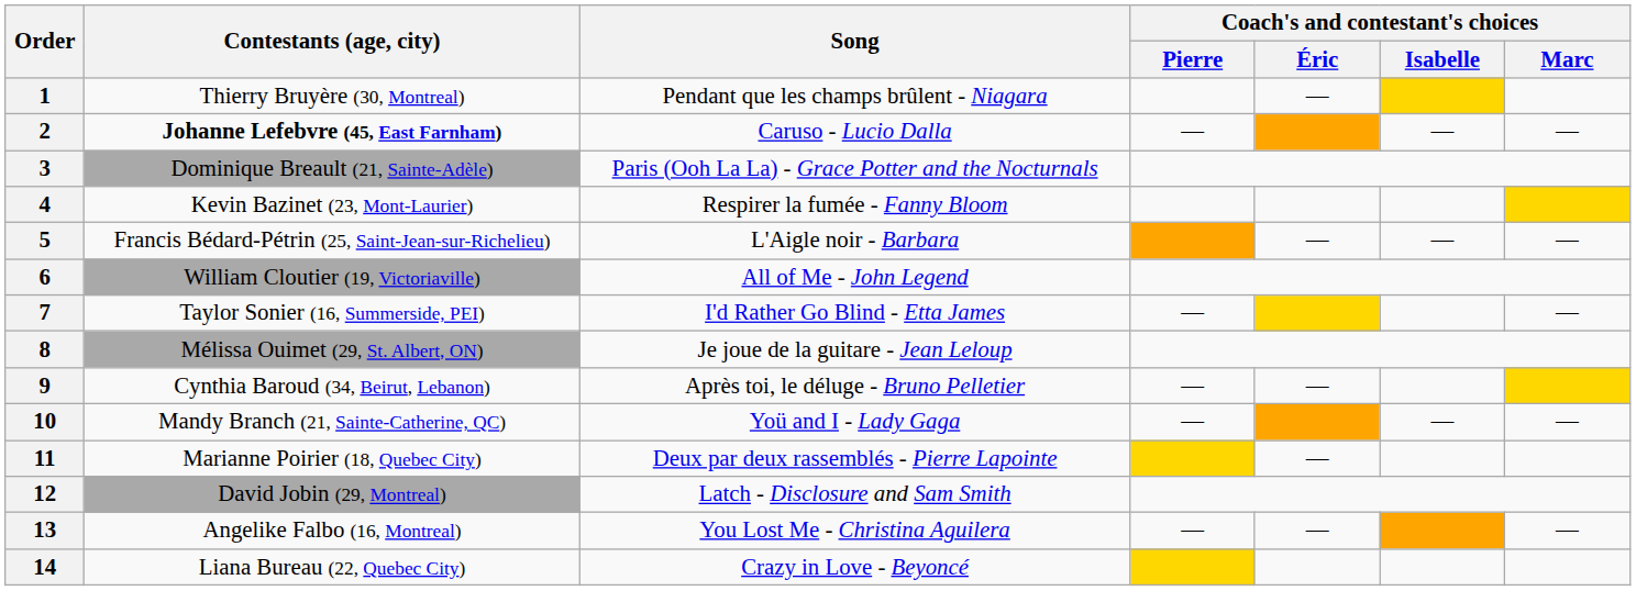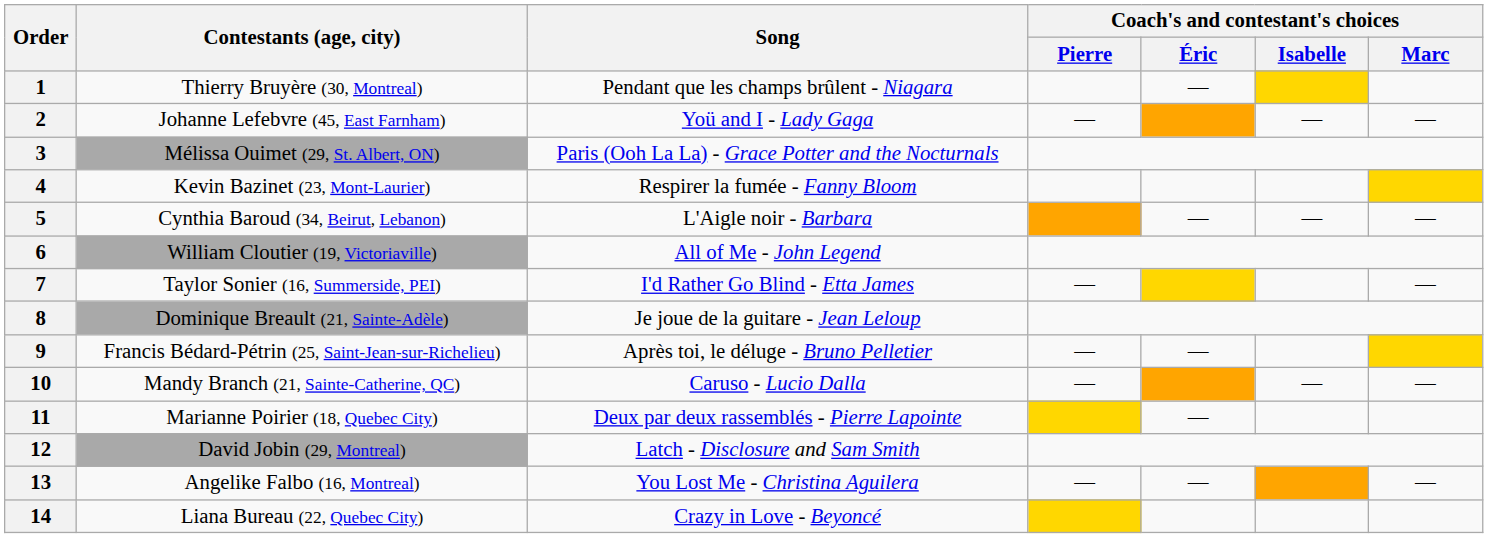 <table class="wikitable plainrowheaders"  style="text-align:center; width:90%;">
 <tr>
 <th scope="col" rowspan="2">Order</th>
 <th scope="col" rowspan="2">Contestants (age, city)</th>
 <th scope="col" rowspan="2">Song</th>
 <th colspan="4">Coach's and contestant's choices</th>
 </tr>
 <tr>
 <th style="width:5em;"><a href='#'>Pierre</a></th>
 <th style="width:5em;"><a href='#'>Éric</a></th>
 <th style="width:5em;"><a href='#'>Isabelle</a></th>
 <th style="width:5em;"><a href='#'>Marc</a></th>
 </tr>
 <tr>
 <th scope=col>1</th>
 <td>Thierry Bruyère <small>(30, <a href='#'>Montreal</a>)</small></td>
 <td>Pendant que les champs brûlent - <em><a href='#'>Niagara</a></em></td>
 <td></td>
 <td>—</td>
 <td style="background:gold;text-align:center;"></td>
 <td></td>
 </tr>
 <tr>
 <th scope=col>2</th>
-<td><strong>Johanne Lefebvre <small>(45, <a href='#'>East Farnham</a>)</small></strong></td>
-<td><a href='#'>Caruso</a> - <em><a href='#'>Lucio Dalla</a></em></td>
+<td>Johanne Lefebvre <small>(45, <a href='#'>East Farnham</a>)</small></td>
+<td><a href='#'>Yoü and I</a> - <em><a href='#'>Lady Gaga</a></em></td>
 <td>—</td>
 <td style="background:orange;text-align:center;"></td>
 <td>—</td>
 <td>—</td>
 </tr>
 <tr>
 <th scope=col>3</th>
-<td style="background:darkgrey;text-align:center;">Dominique Breault <small>(21, <a href='#'>Sainte-Adèle</a>)</small></td>
+<td style="background:darkgrey;text-align:center;">Mélissa Ouimet <small>(29, <a href='#'>St. Albert, ON</a>)</small></td>
 <td><a href='#'>Paris (Ooh La La)</a> - <em><a href='#'>Grace Potter and the Nocturnals</a></em></td>
 <td colspan=4></td>
 </tr>
 <tr>
 <th scope=col>4</th>
 <td>Kevin Bazinet <small>(23, <a href='#'>Mont-Laurier</a>)</small></td>
 <td>Respirer la fumée - <em><a href='#'>Fanny Bloom</a></em></td>
 <td></td>
 <td></td>
 <td></td>
 <td style="background:gold;text-align:center;"></td>
 </tr>
 <tr>
 <th scope=col>5</th>
-<td>Francis Bédard-Pétrin <small>(25, <a href='#'>Saint-Jean-sur-Richelieu</a>)</small></td>
+<td>Cynthia Baroud <small>(34, <a href='#'>Beirut</a>, <a href='#'>Lebanon</a>)</small></td>
 <td>L'Aigle noir - <em><a href='#'>Barbara</a></em></td>
 <td style="background:orange;text-align:center;"></td>
 <td>—</td>
 <td>—</td>
 <td>—</td>
 </tr>
 <tr>
 <th scope=col>6</th>
 <td style="background:darkgrey;text-align:center;">William Cloutier <small>(19, <a href='#'>Victoriaville</a>)</small></td>
 <td><a href='#'>All of Me</a> - <em><a href='#'>John Legend</a></em></td>
 <td colspan=4></td>
 </tr>
 <tr>
 <th scope=col>7</th>
 <td>Taylor Sonier <small>(16, <a href='#'>Summerside, PEI</a>)</small></td>
 <td><a href='#'>I'd Rather Go Blind</a> - <em><a href='#'>Etta James</a></em></td>
 <td>—</td>
 <td style="background:gold;text-align:center;"></td>
 <td></td>
 <td>—</td>
 </tr>
 <tr>
 <th scope=col>8</th>
-<td style="background:darkgrey;text-align:center;">Mélissa Ouimet <small>(29, <a href='#'>St. Albert, ON</a>)</small></td>
+<td style="background:darkgrey;text-align:center;">Dominique Breault <small>(21, <a href='#'>Sainte-Adèle</a>)</small></td>
 <td>Je joue de la guitare - <em><a href='#'>Jean Leloup</a></em></td>
 <td colspan=4></td>
 </tr>
 <tr>
 <th scope=col>9</th>
-<td>Cynthia Baroud <small>(34, <a href='#'>Beirut</a>, <a href='#'>Lebanon</a>)</small></td>
+<td>Francis Bédard-Pétrin <small>(25, <a href='#'>Saint-Jean-sur-Richelieu</a>)</small></td>
 <td>Après toi, le déluge - <em><a href='#'>Bruno Pelletier</a></em></td>
 <td>—</td>
 <td>—</td>
 <td></td>
 <td style="background:gold;text-align:center;"></td>
 </tr>
 <tr>
 <th scope=col>10</th>
 <td>Mandy Branch <small>(21, <a href='#'>Sainte-Catherine, QC</a>)</small></td>
-<td><a href='#'>Yoü and I</a> - <em><a href='#'>Lady Gaga</a></em></td>
+<td><a href='#'>Caruso</a> - <em><a href='#'>Lucio Dalla</a></em></td>
 <td>—</td>
 <td style="background:orange;text-align:center;"></td>
 <td>—</td>
 <td>—</td>
 </tr>
 <tr>
 <th scope=col>11</th>
 <td>Marianne Poirier <small>(18, <a href='#'>Quebec City</a>)</small></td>
 <td><a href='#'>Deux par deux rassemblés</a> - <em><a href='#'>Pierre Lapointe</a></em></td>
 <td style="background:gold;text-align:center;"></td>
 <td>—</td>
 <td></td>
 <td></td>
 </tr>
 <tr>
 <th scope=col>12</th>
 <td style="background:darkgrey;text-align:center;">David Jobin <small>(29, <a href='#'>Montreal</a>)</small></td>
 <td><a href='#'>Latch</a> - <em><a href='#'>Disclosure</a> and <a href='#'>Sam Smith</a></em></td>
 <td colspan=4></td>
 </tr>
 <tr>
 <th scope=col>13</th>
 <td>Angelike Falbo <small>(16, <a href='#'>Montreal</a>)</small></td>
 <td><a href='#'>You Lost Me</a> - <em><a href='#'>Christina Aguilera</a></em></td>
 <td>—</td>
 <td>—</td>
 <td style="background:orange;text-align:center;"></td>
 <td>—</td>
 </tr>
 <tr>
 <th scope=col>14</th>
 <td>Liana Bureau <small>(22, <a href='#'>Quebec City</a>)</small></td>
 <td><a href='#'>Crazy in Love</a> - <em><a href='#'>Beyoncé</a></em></td>
 <td style="background:gold;text-align:center;"></td>
 <td></td>
 <td></td>
 <td></td>
 </tr>
 </table>
